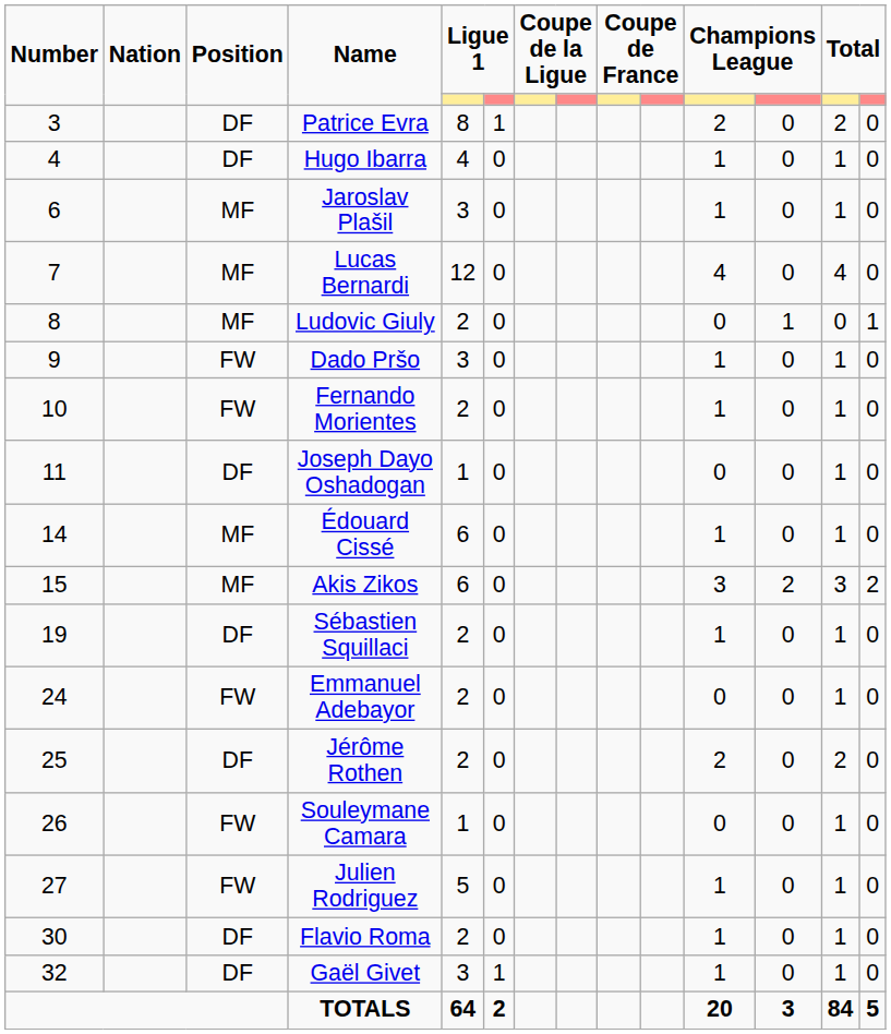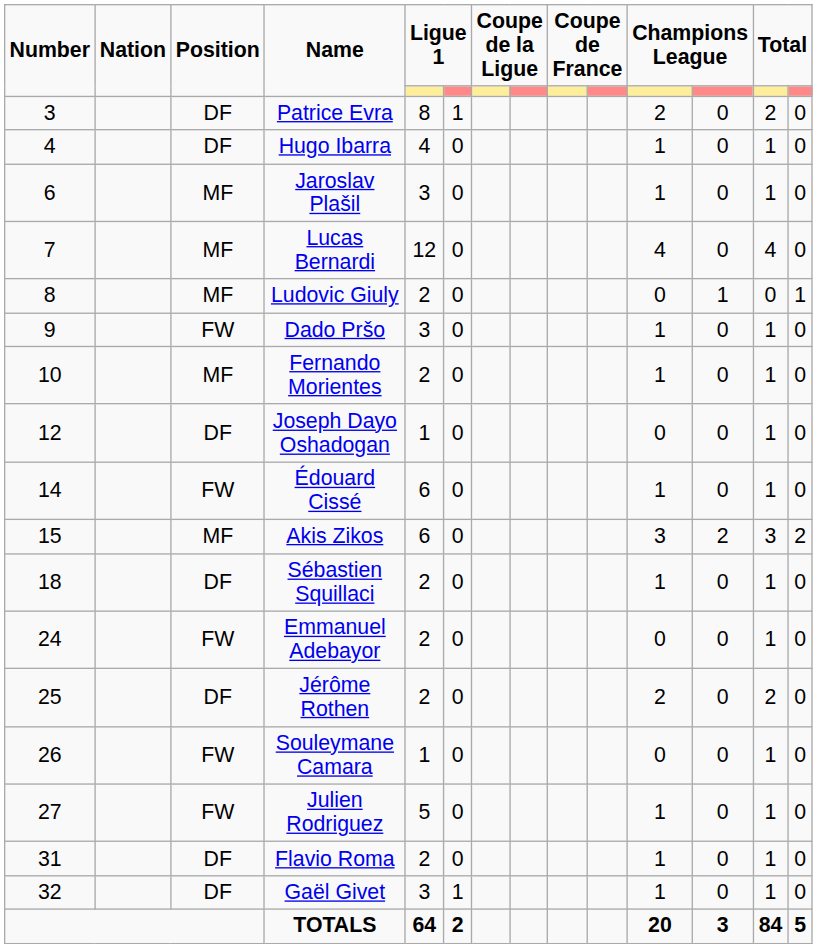 <table class="wikitable" style="text-align:center;">
 <tr>
 <td rowspan="2"  style="width:5%; text-align:center;"><strong>Number</strong></td>
 <td rowspan="2"  style="width:5%; text-align:center;"><strong>Nation</strong></td>
 <td rowspan="2"  style="width:5%; text-align:center;"><strong>Position</strong></td>
 <td rowspan="2"  style="width:20%; text-align:center;"><strong>Name</strong></td>
 <td colspan="2" style="text-align:center;"><strong>Ligue 1</strong></td>
 <td colspan="2" style="text-align:center;"><strong>Coupe de la Ligue</strong></td>
 <td colspan="2" style="text-align:center;"><strong>Coupe de France</strong></td>
 <td colspan="2" style="text-align:center;"><strong>Champions League</strong></td>
 <td colspan="2" style="text-align:center;"><strong>Total</strong></td>
 </tr>
 <tr>
 <th style="width:60px; background:#fe9;"></th>
 <th style="width:60px; background:#ff8888;"></th>
 <th style="width:60px; background:#fe9;"></th>
 <th style="width:60px; background:#ff8888;"></th>
 <th style="width:60px; background:#fe9;"></th>
 <th style="width:60px; background:#ff8888;"></th>
 <th style="width:60px; background:#fe9;"></th>
 <th style="width:60px; background:#ff8888;"></th>
 <th style="width:60px; background:#fe9;"></th>
 <th style="width:60px; background:#ff8888;"></th>
 </tr>
 <tr>
 <td>3</td>
 <td></td>
 <td>DF</td>
 <td><a href='#'>Patrice Evra</a></td>
 <td>8</td>
 <td>1</td>
 <td></td>
 <td></td>
 <td></td>
 <td></td>
 <td>2</td>
 <td>0</td>
 <td>2</td>
 <td>0</td>
 </tr>
 <tr>
 <td>4</td>
 <td></td>
 <td>DF</td>
 <td><a href='#'>Hugo Ibarra</a></td>
 <td>4</td>
 <td>0</td>
 <td></td>
 <td></td>
 <td></td>
 <td></td>
 <td>1</td>
 <td>0</td>
 <td>1</td>
 <td>0</td>
 </tr>
 <tr>
 <td>6</td>
 <td></td>
 <td>MF</td>
 <td><a href='#'>Jaroslav Plašil</a></td>
 <td>3</td>
 <td>0</td>
 <td></td>
 <td></td>
 <td></td>
 <td></td>
 <td>1</td>
 <td>0</td>
 <td>1</td>
 <td>0</td>
 </tr>
 <tr>
 <td>7</td>
 <td></td>
 <td>MF</td>
 <td><a href='#'>Lucas Bernardi</a></td>
 <td>12</td>
 <td>0</td>
 <td></td>
 <td></td>
 <td></td>
 <td></td>
 <td>4</td>
 <td>0</td>
 <td>4</td>
 <td>0</td>
 </tr>
 <tr>
 <td>8</td>
 <td></td>
 <td>MF</td>
 <td><a href='#'>Ludovic Giuly</a></td>
 <td>2</td>
 <td>0</td>
 <td></td>
 <td></td>
 <td></td>
 <td></td>
 <td>0</td>
 <td>1</td>
 <td>0</td>
 <td>1</td>
 </tr>
 <tr>
 <td>9</td>
 <td></td>
 <td>FW</td>
 <td><a href='#'>Dado Pršo</a></td>
 <td>3</td>
 <td>0</td>
 <td></td>
 <td></td>
 <td></td>
 <td></td>
 <td>1</td>
 <td>0</td>
 <td>1</td>
 <td>0</td>
 </tr>
 <tr>
 <td>10</td>
 <td></td>
-<td>FW</td>
+<td>MF</td>
 <td><a href='#'>Fernando Morientes</a></td>
 <td>2</td>
 <td>0</td>
 <td></td>
 <td></td>
 <td></td>
 <td></td>
 <td>1</td>
 <td>0</td>
 <td>1</td>
 <td>0</td>
 </tr>
 <tr>
-<td>11</td>
+<td>12</td>
 <td></td>
 <td>DF</td>
 <td><a href='#'>Joseph Dayo Oshadogan</a></td>
 <td>1</td>
 <td>0</td>
 <td></td>
 <td></td>
 <td></td>
 <td></td>
 <td>0</td>
 <td>0</td>
 <td>1</td>
 <td>0</td>
 </tr>
 <tr>
 <td>14</td>
 <td></td>
-<td>MF</td>
+<td>FW</td>
 <td><a href='#'>Édouard Cissé</a></td>
 <td>6</td>
 <td>0</td>
 <td></td>
 <td></td>
 <td></td>
 <td></td>
 <td>1</td>
 <td>0</td>
 <td>1</td>
 <td>0</td>
 </tr>
 <tr>
 <td>15</td>
 <td></td>
 <td>MF</td>
 <td><a href='#'>Akis Zikos</a></td>
 <td>6</td>
 <td>0</td>
 <td></td>
 <td></td>
 <td></td>
 <td></td>
 <td>3</td>
 <td>2</td>
 <td>3</td>
 <td>2</td>
 </tr>
 <tr>
-<td>19</td>
+<td>18</td>
 <td></td>
 <td>DF</td>
 <td><a href='#'>Sébastien Squillaci</a></td>
 <td>2</td>
 <td>0</td>
 <td></td>
 <td></td>
 <td></td>
 <td></td>
 <td>1</td>
 <td>0</td>
 <td>1</td>
 <td>0</td>
 </tr>
 <tr>
 <td>24</td>
 <td></td>
 <td>FW</td>
 <td><a href='#'>Emmanuel Adebayor</a></td>
 <td>2</td>
 <td>0</td>
 <td></td>
 <td></td>
 <td></td>
 <td></td>
 <td>0</td>
 <td>0</td>
 <td>1</td>
 <td>0</td>
 </tr>
 <tr>
 <td>25</td>
 <td></td>
 <td>DF</td>
 <td><a href='#'>Jérôme Rothen</a></td>
 <td>2</td>
 <td>0</td>
 <td></td>
 <td></td>
 <td></td>
 <td></td>
 <td>2</td>
 <td>0</td>
 <td>2</td>
 <td>0</td>
 </tr>
 <tr>
 <td>26</td>
 <td></td>
 <td>FW</td>
 <td><a href='#'>Souleymane Camara</a></td>
 <td>1</td>
 <td>0</td>
 <td></td>
 <td></td>
 <td></td>
 <td></td>
 <td>0</td>
 <td>0</td>
 <td>1</td>
 <td>0</td>
 </tr>
 <tr>
 <td>27</td>
 <td></td>
 <td>FW</td>
 <td><a href='#'>Julien Rodriguez</a></td>
 <td>5</td>
 <td>0</td>
 <td></td>
 <td></td>
 <td></td>
 <td></td>
 <td>1</td>
 <td>0</td>
 <td>1</td>
 <td>0</td>
 </tr>
 <tr>
-<td>30</td>
+<td>31</td>
 <td></td>
 <td>DF</td>
 <td><a href='#'>Flavio Roma</a></td>
 <td>2</td>
 <td>0</td>
 <td></td>
 <td></td>
 <td></td>
 <td></td>
 <td>1</td>
 <td>0</td>
 <td>1</td>
 <td>0</td>
 </tr>
 <tr>
 <td>32</td>
 <td></td>
 <td>DF</td>
 <td><a href='#'>Gaël Givet</a></td>
 <td>3</td>
 <td>1</td>
 <td></td>
 <td></td>
 <td></td>
 <td></td>
 <td>1</td>
 <td>0</td>
 <td>1</td>
 <td>0</td>
 </tr>
 <tr>
 <td colspan="3"></td>
 <td><strong>TOTALS</strong></td>
 <td><strong>64</strong></td>
 <td><strong>2</strong></td>
 <td><strong> </strong></td>
 <td><strong> </strong></td>
 <td><strong> </strong></td>
 <td><strong> </strong></td>
 <td><strong>20</strong></td>
 <td><strong>3</strong></td>
 <td><strong>84</strong></td>
 <td><strong>5</strong></td>
 </tr>
 </table>
